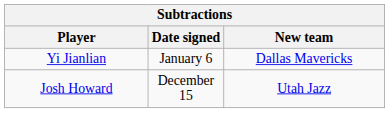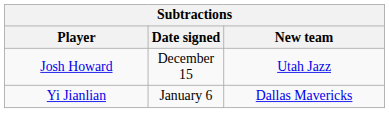 <table class="wikitable" style="text-align:center">
 <tr>
 <th colspan=3>Subtractions</th>
 </tr>
 <tr>
 <th style="width:160px">Player</th>
 <th style="width:80px">Date signed</th>
 <th style="width:180px">New team</th>
 </tr>
 <tr>
+<td><a href='#'>Josh Howard</a></td>
+<td>December 15</td>
+<td><a href='#'>Utah Jazz</a></td>
+</tr>
+<tr>
 <td><a href='#'>Yi Jianlian</a></td>
 <td>January 6</td>
 <td><a href='#'>Dallas Mavericks</a></td>
 </tr>
-<tr>
-<td><a href='#'>Josh Howard</a></td>
-<td>December 15</td>
-<td><a href='#'>Utah Jazz</a></td>
-</tr>
 </table>
